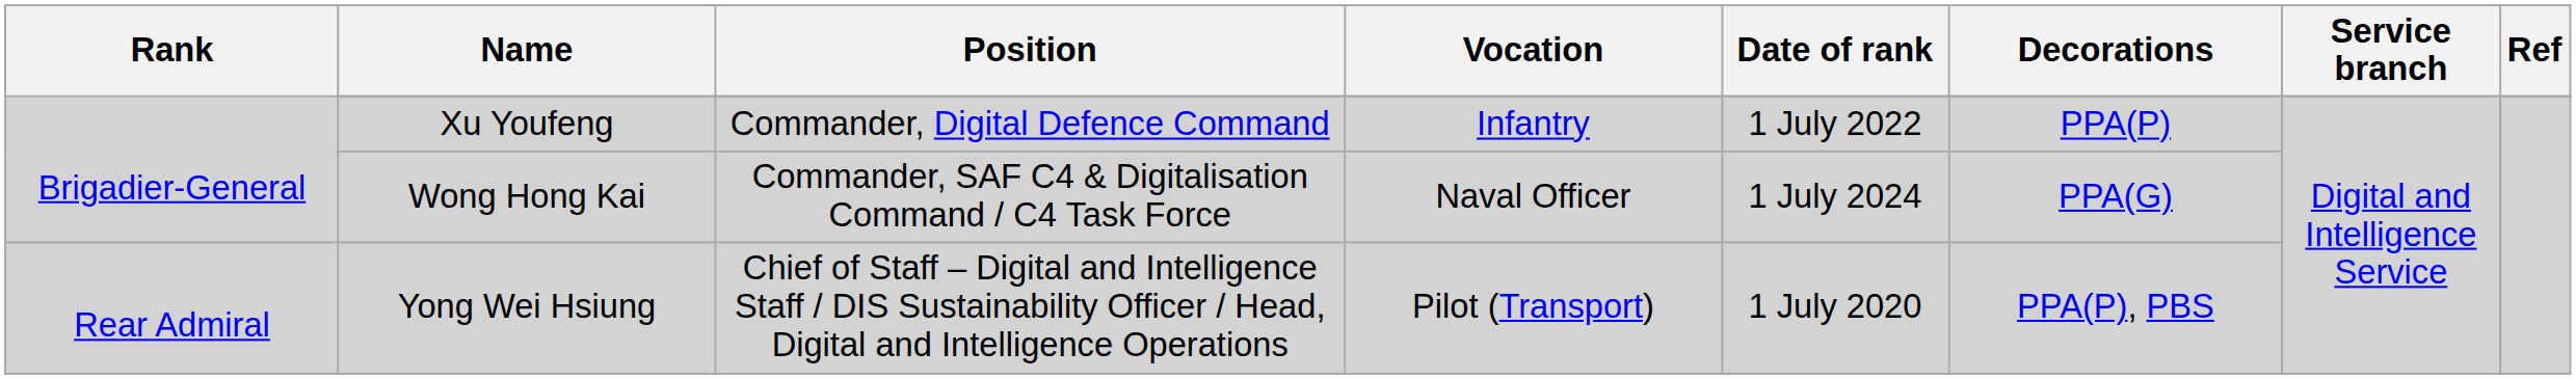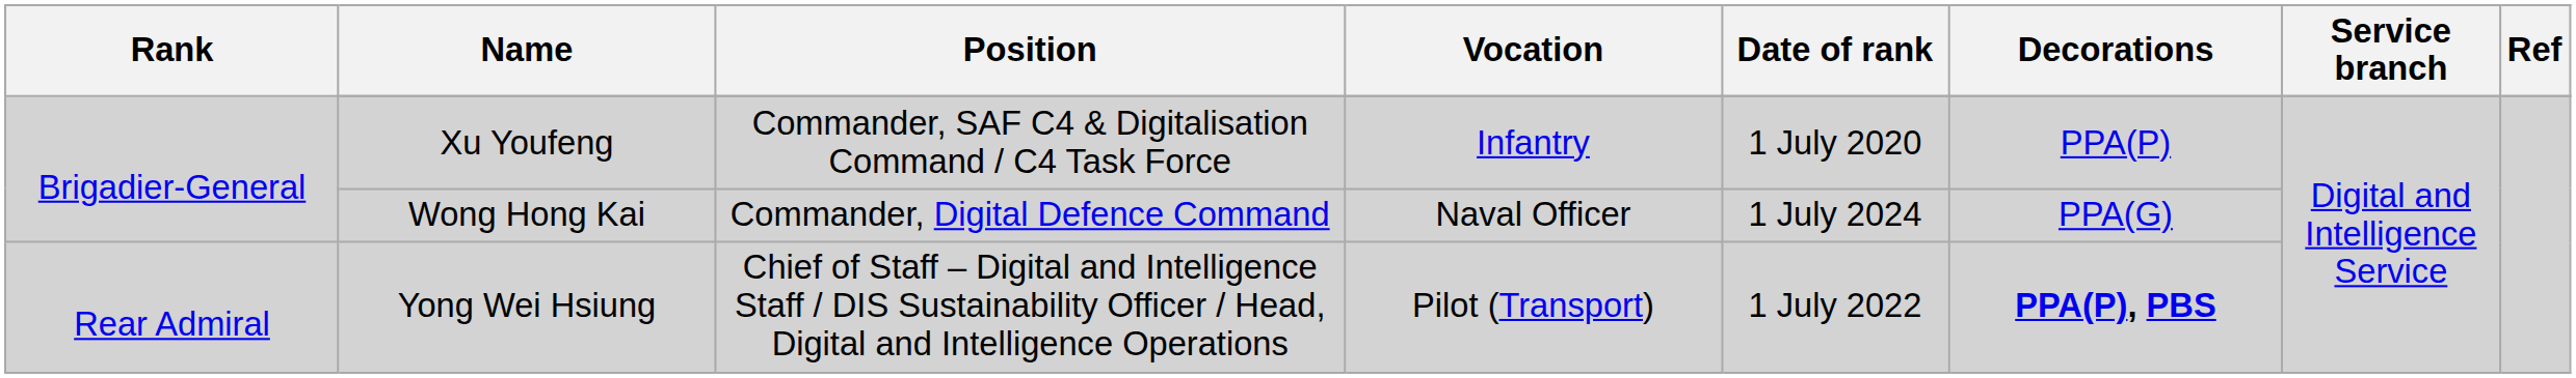 <table class="wikitable" style="text-align:center">
 <tr>
 <th width="150">Rank</th>
 <th width="170">Name</th>
 <th width="290">Position</th>
 <th width="170">Vocation</th>
 <th width="100">Date of rank</th>
 <th width="150">Decorations</th>
 <th width="95">Service branch</th>
 <th width="8">Ref</th>
 </tr>
 <tr style=background:#D3D3D3;>
 <td rowspan="3"><br><a href='#'>Brigadier-General</a></td>
 </tr>
 <tr style="background:#D3D3D3;">
 <td>Xu Youfeng</td>
-<td>Commander, <a href='#'>Digital Defence Command</a></td>
+<td>Commander, SAF C4 & Digitalisation Command / C4 Task Force</td>
 <td><a href='#'>Infantry</a></td>
-<td>1 July 2022</td>
+<td>1 July 2020</td>
 <td><a href='#'>PPA(P)</a></td>
 <td rowspan="3" align="center"><a href='#'>Digital and Intelligence Service</a></td>
 <td rowspan="3"></td>
 </tr>
 <tr style=background:#D3D3D3;>
 <td>Wong Hong Kai</td>
-<td>Commander, SAF C4 & Digitalisation Command / C4 Task Force</td>
+<td>Commander, <a href='#'>Digital Defence Command</a></td>
 <td>Naval Officer</td>
 <td>1 July 2024</td>
 <td><a href='#'>PPA(G)</a></td>
 </tr>
 <tr style=background:#D3D3D3;>
 <td rowspan="2"><br><a href='#'>Rear Admiral</a></td>
 <td>Yong Wei Hsiung</td>
 <td>Chief of Staff – Digital and Intelligence Staff / DIS Sustainability Officer / Head, Digital and Intelligence Operations</td>
 <td>Pilot (<a href='#'>Transport</a>)</td>
-<td>1 July 2020</td>
-<td><a href='#'>PPA(P)</a>, <a href='#'>PBS</a></td>
+<td>1 July 2022</td>
+<td><strong><a href='#'>PPA(P)</a>, <a href='#'>PBS</a></strong></td>
 </tr>
 </table>
